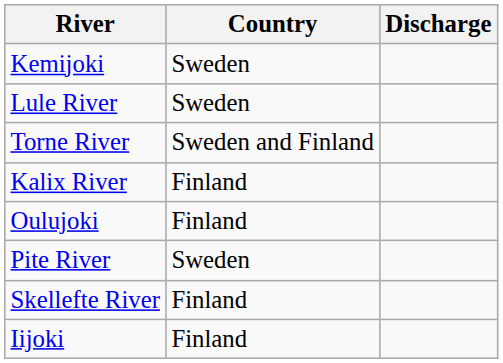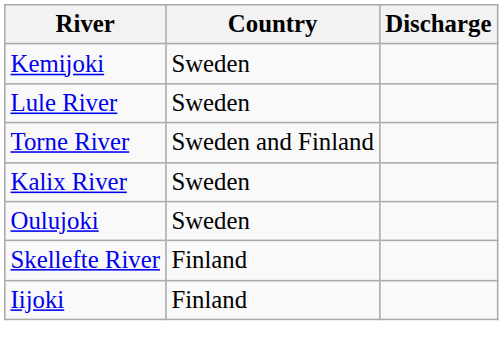 <table class="wikitable sortable">
 <tr>
 <th>River</th>
 <th>Country</th>
 <th>Discharge</th>
 </tr>
 <tr>
 <td><a href='#'>Kemijoki</a></td>
 <td>Sweden</td>
 <td></td>
 </tr>
 <tr>
 <td><a href='#'>Lule River</a></td>
 <td>Sweden</td>
 <td></td>
 </tr>
 <tr>
 <td><a href='#'>Torne River</a></td>
 <td>Sweden and Finland</td>
 <td></td>
 </tr>
 <tr>
 <td><a href='#'>Kalix River</a></td>
-<td>Finland</td>
+<td>Sweden</td>
 <td></td>
 </tr>
 <tr>
 <td><a href='#'>Oulujoki</a></td>
-<td>Finland</td>
-<td></td>
-</tr>
-<tr>
-<td><a href='#'>Pite River</a></td>
 <td>Sweden</td>
 <td></td>
 </tr>
 <tr>
 <td><a href='#'>Skellefte River</a></td>
 <td>Finland</td>
 <td></td>
 </tr>
 <tr>
 <td><a href='#'>Iijoki</a></td>
 <td>Finland</td>
 <td></td>
 </tr>
 </table>
